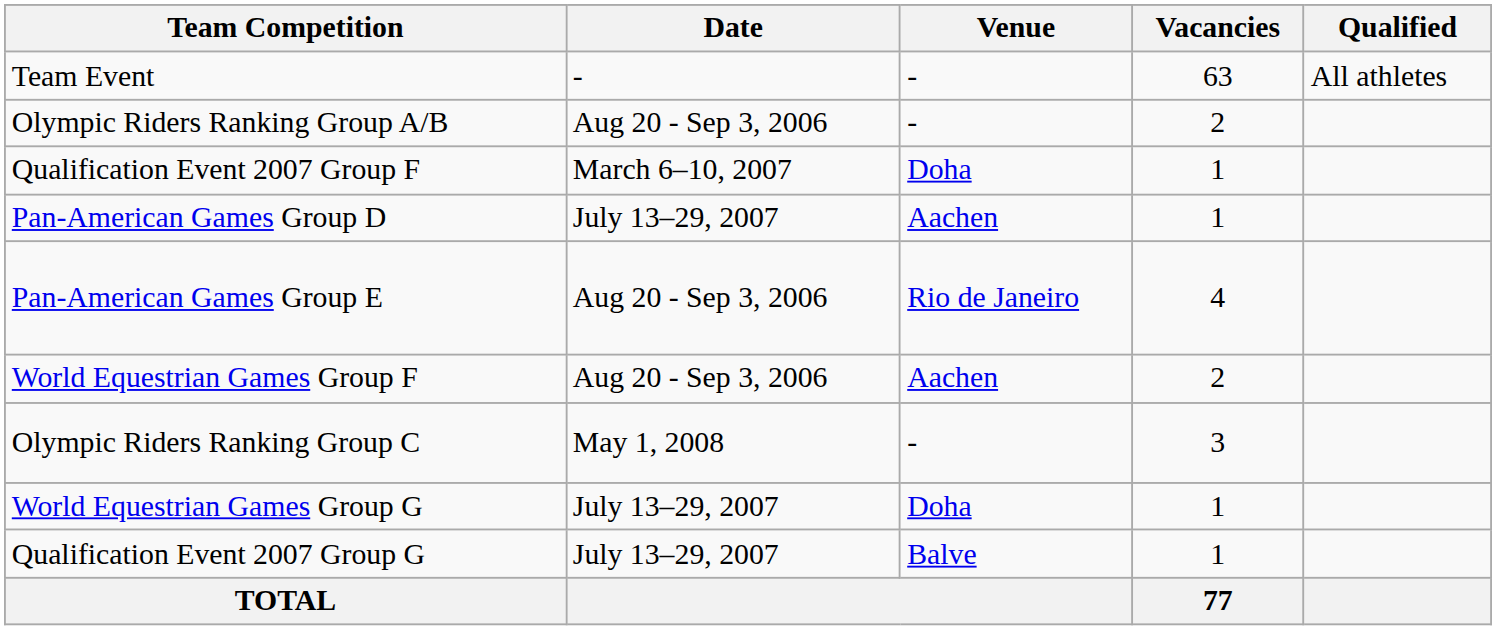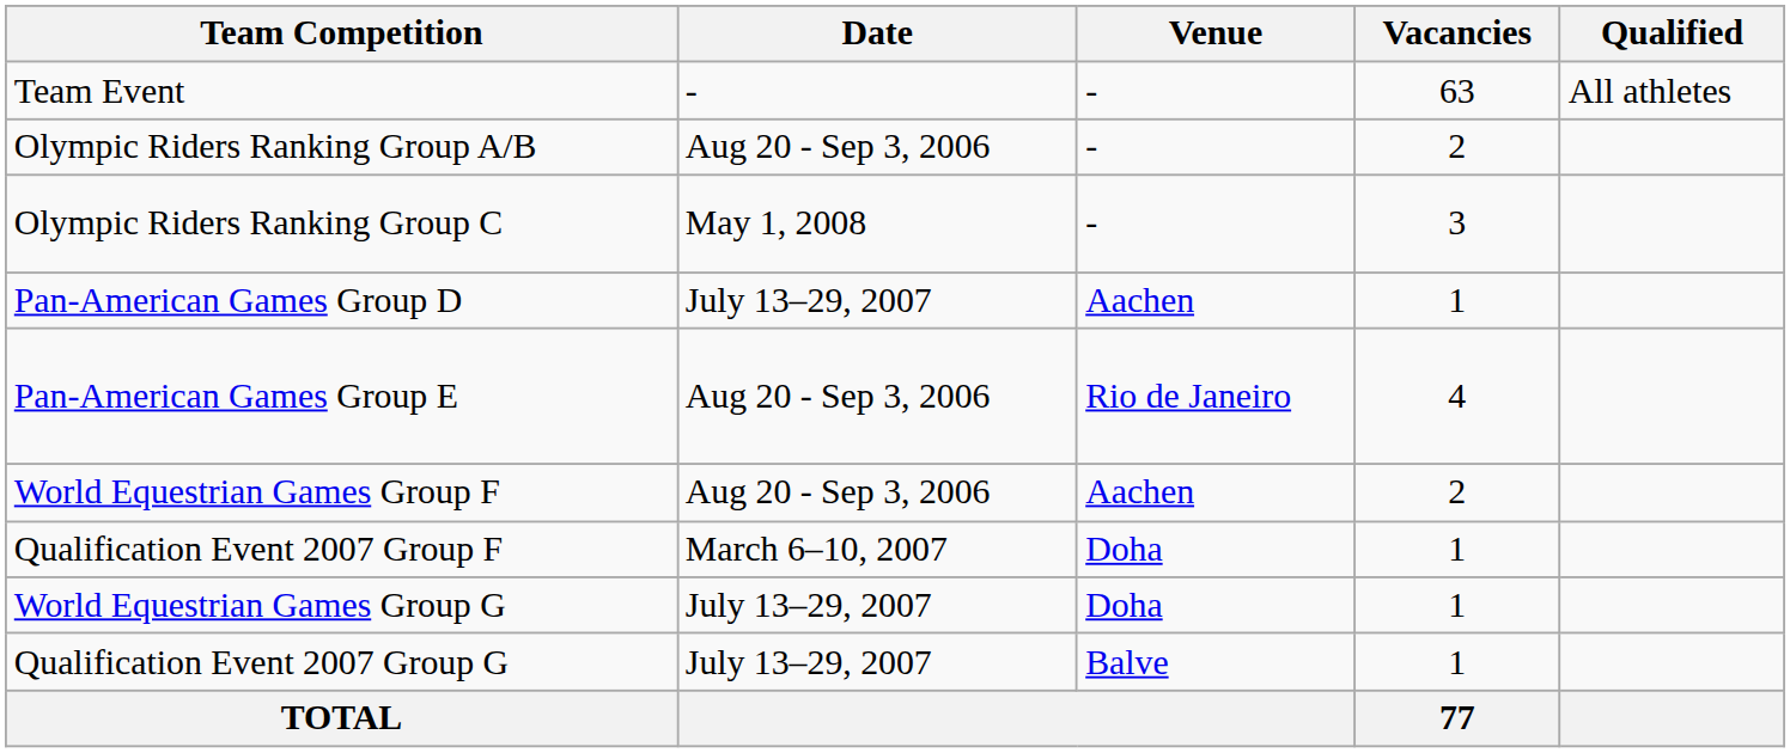 <table class="wikitable" width=800>
 <tr>
 <th>Team Competition</th>
 <th>Date</th>
 <th>Venue</th>
 <th>Vacancies</th>
 <th>Qualified</th>
 </tr>
 <tr>
 <td>Team Event</td>
 <td>-</td>
 <td>-</td>
 <td align="center">63</td>
 <td>All athletes</td>
 </tr>
 <tr>
 <td>Olympic Riders Ranking Group A/B</td>
 <td>Aug 20 - Sep 3, 2006</td>
 <td>-</td>
 <td align="center">2</td>
 <td><br></td>
 </tr>
 <tr>
-<td>Qualification Event 2007 Group F</td>
-<td>March 6–10, 2007</td>
-<td> <a href='#'>Doha</a></td>
-<td align="center">1</td>
-<td></td>
+<td>Olympic Riders Ranking Group C</td>
+<td>May 1, 2008</td>
+<td>-</td>
+<td align="center">3</td>
+<td><br><s></s><br></td>
 </tr>
 <tr>
 <td><a href='#'>Pan-American Games</a> Group D</td>
 <td>July 13–29, 2007</td>
 <td> <a href='#'>Aachen</a></td>
 <td align="center">1</td>
 <td></td>
 </tr>
 <tr>
 <td><a href='#'>Pan-American Games</a> Group E</td>
 <td>Aug 20 - Sep 3, 2006</td>
 <td> <a href='#'>Rio de Janeiro</a></td>
 <td align="center">4</td>
 <td><br><br><br> </td>
 </tr>
 <tr>
 <td><a href='#'>World Equestrian Games</a> Group F</td>
 <td>Aug 20 - Sep 3, 2006</td>
 <td> <a href='#'>Aachen</a></td>
 <td align="center">2</td>
 <td><br></td>
 </tr>
 <tr>
-<td>Olympic Riders Ranking Group C</td>
-<td>May 1, 2008</td>
-<td>-</td>
-<td align="center">3</td>
-<td><br><s></s><br></td>
+<td>Qualification Event 2007 Group F</td>
+<td>March 6–10, 2007</td>
+<td> <a href='#'>Doha</a></td>
+<td align="center">1</td>
+<td></td>
 </tr>
 <tr>
 <td><a href='#'>World Equestrian Games</a> Group G</td>
 <td>July 13–29, 2007</td>
 <td> <a href='#'>Doha</a></td>
 <td align="center">1</td>
 <td></td>
 </tr>
 <tr>
 <td>Qualification Event 2007 Group G</td>
 <td>July 13–29, 2007</td>
 <td> <a href='#'>Balve</a></td>
 <td align="center">1</td>
 <td></td>
 </tr>
 <tr>
 <th>TOTAL</th>
 <th colspan="2"></th>
 <th>77</th>
 <th></th>
 </tr>
 </table>
